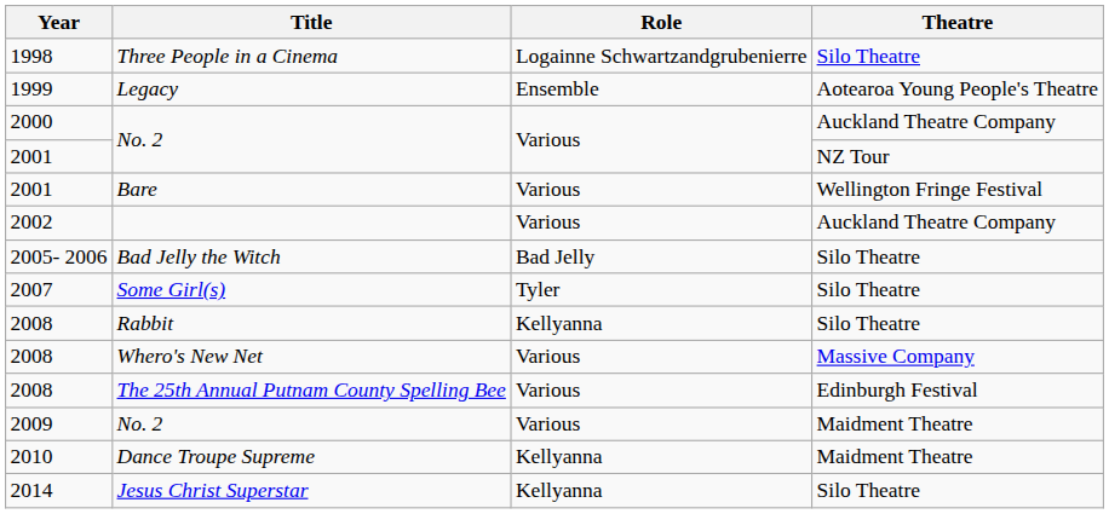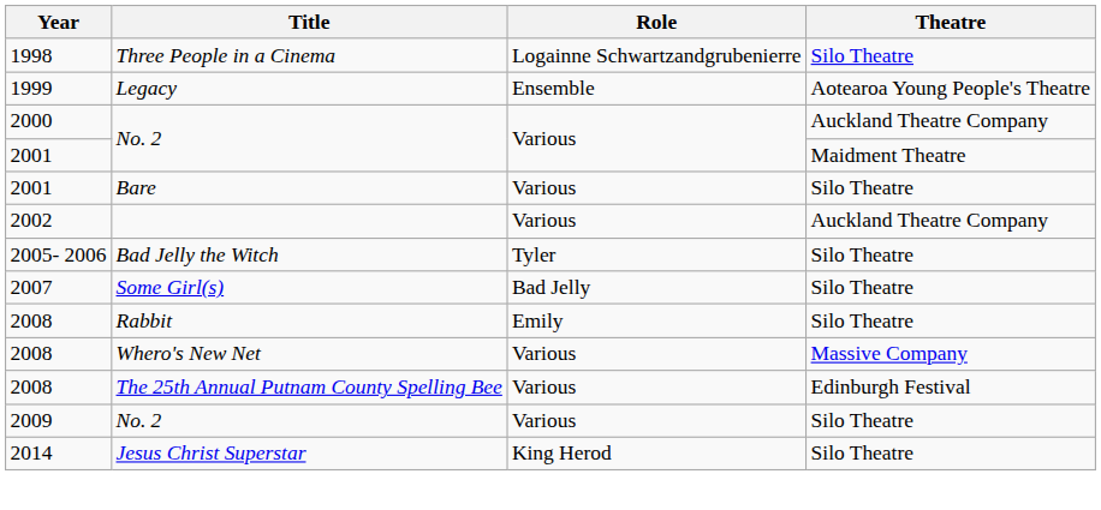 <table class="wikitable sortable">
 <tr>
 <th>Year</th>
 <th>Title</th>
 <th>Role</th>
 <th>Theatre</th>
 </tr>
 <tr>
 <td>1998</td>
 <td><em>Three People in a Cinema</em></td>
 <td>Logainne Schwartzandgrubenierre</td>
 <td><a href='#'>Silo Theatre</a></td>
 </tr>
 <tr>
 <td>1999</td>
 <td><em>Legacy</em></td>
 <td>Ensemble</td>
 <td>Aotearoa Young People's Theatre</td>
 </tr>
 <tr>
 <td>2000</td>
 <td rowspan="2"><em>No. 2</em></td>
 <td rowspan="2">Various</td>
 <td>Auckland Theatre Company</td>
 </tr>
 <tr>
 <td>2001</td>
-<td>NZ Tour</td>
+<td>Maidment Theatre</td>
 </tr>
 <tr>
 <td>2001</td>
 <td><em>Bare</em></td>
 <td>Various</td>
-<td>Wellington Fringe Festival</td>
+<td>Silo Theatre</td>
 </tr>
 <tr>
 <td>2002</td>
 <td><em></em></td>
 <td>Various</td>
 <td>Auckland Theatre Company</td>
 </tr>
 <tr>
 <td>2005- 2006</td>
 <td><em>Bad Jelly the Witch</em></td>
-<td>Bad Jelly</td>
+<td>Tyler</td>
 <td>Silo Theatre</td>
 </tr>
 <tr>
 <td>2007</td>
 <td><em><a href='#'>Some Girl(s)</a></em></td>
-<td>Tyler</td>
+<td>Bad Jelly</td>
 <td>Silo Theatre</td>
 </tr>
 <tr>
 <td>2008</td>
 <td><em>Rabbit</em></td>
-<td>Kellyanna</td>
+<td>Emily</td>
 <td>Silo Theatre</td>
 </tr>
 <tr>
 <td>2008</td>
 <td><em>Whero's New Net</em></td>
 <td>Various</td>
 <td><a href='#'>Massive Company</a></td>
 </tr>
 <tr>
 <td>2008</td>
 <td><em><a href='#'>The 25th Annual Putnam County Spelling Bee</a></em></td>
 <td>Various</td>
 <td>Edinburgh Festival</td>
 </tr>
 <tr>
 <td>2009</td>
 <td><em>No. 2</em></td>
 <td>Various</td>
-<td>Maidment Theatre</td>
-</tr>
-<tr>
-<td>2010</td>
-<td><em>Dance Troupe Supreme</em></td>
-<td>Kellyanna</td>
-<td>Maidment Theatre</td>
+<td>Silo Theatre</td>
 </tr>
 <tr>
 <td>2014</td>
 <td><em><a href='#'>Jesus Christ Superstar</a></em></td>
-<td>Kellyanna</td>
+<td>King Herod</td>
 <td>Silo Theatre</td>
 </tr>
 </table>
